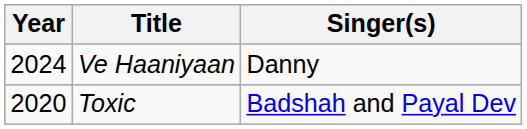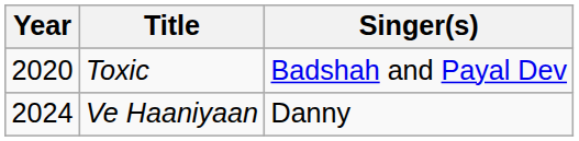 <table class="wikitable sortable">
 <tr>
 <th>Year</th>
 <th>Title</th>
 <th>Singer(s)</th>
 </tr>
 <tr>
+<td>2020</td>
+<td><em>Toxic</em></td>
+<td><a href='#'>Badshah</a> and <a href='#'>Payal Dev</a></td>
+</tr>
+<tr>
 <td>2024</td>
 <td><em>Ve Haaniyaan</em></td>
 <td>Danny</td>
 </tr>
-<tr>
-<td>2020</td>
-<td><em>Toxic</em></td>
-<td><a href='#'>Badshah</a> and <a href='#'>Payal Dev</a></td>
-</tr>
 </table>
